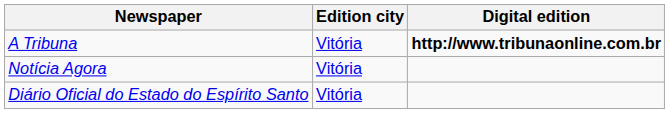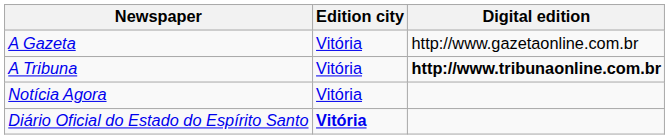 <table class="wikitable sortable">
 <tr style="text-align:center">
 <th>Newspaper</th>
 <th>Edition city</th>
 <th>Digital edition</th>
+</tr>
+<tr>
+<td><em><a href='#'>A Gazeta</a></em></td>
+<td><a href='#'>Vitória</a></td>
+<td>http://www.gazetaonline.com.br</td>
 </tr>
 <tr>
 <td><em><a href='#'>A Tribuna</a></em></td>
 <td><a href='#'>Vitória</a></td>
 <td><strong>http://www.tribunaonline.com.br</strong></td>
 </tr>
 <tr>
 <td><em><a href='#'>Notícia Agora</a></em></td>
 <td><a href='#'>Vitória</a></td>
 <td></td>
 </tr>
 <tr>
 <td><em><a href='#'>Diário Oficial do Estado do Espírito Santo</a></em></td>
-<td><a href='#'>Vitória</a></td>
+<td><strong><a href='#'>Vitória</a></strong></td>
 <td></td>
 </tr>
 </table>
